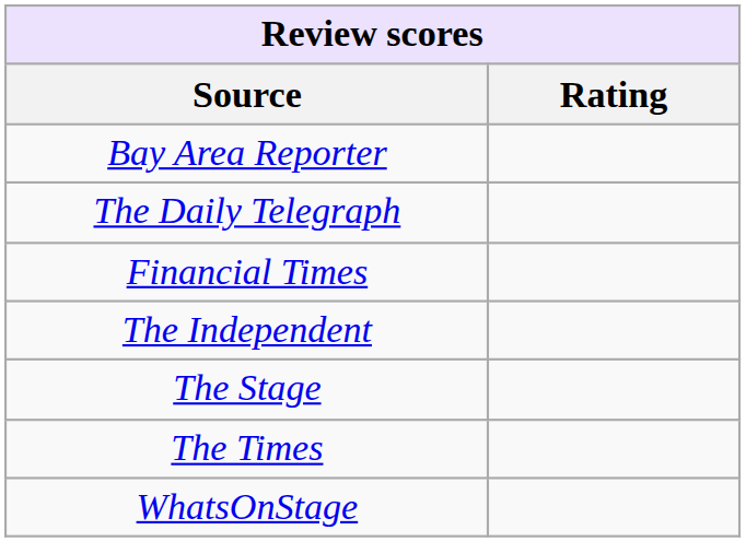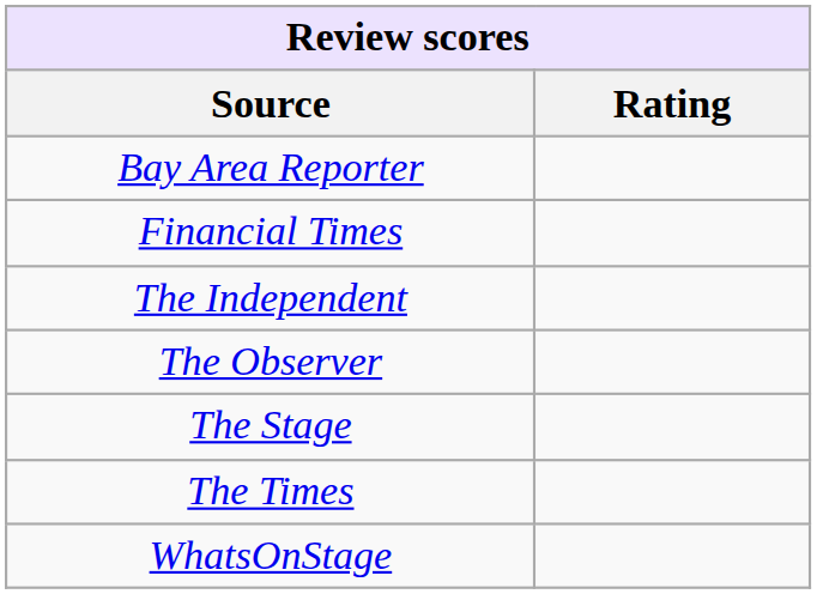 <table class="wikitable floatright" style="text-align: center;">
 <tr>
 <th colspan="2" style="background-color:#ece2fe">Review scores</th>
 </tr>
 <tr>
 <th>Source</th>
 <th>Rating</th>
 </tr>
 <tr>
 <td style="width: 200px;"><em><a href='#'>Bay Area Reporter</a></em></td>
 <td style="width: 100px;"></td>
 </tr>
 <tr>
-<td style="width: 200px;"><em><a href='#'>The Daily Telegraph</a></em></td>
-<td style="width: 100px;"></td>
-</tr>
-<tr>
 <td style="width: 200px;"><em><a href='#'>Financial Times</a></em></td>
 <td style="width: 100px;"></td>
 </tr>
 <tr>
 <td style="width: 200px;"><em><a href='#'>The Independent</a></em></td>
+<td style="width: 100px;"></td>
+</tr>
+<tr>
+<td style="width: 200px;"><em><a href='#'>The Observer</a></em></td>
 <td style="width: 100px;"></td>
 </tr>
 <tr>
 <td style="width: 200px;"><em><a href='#'>The Stage</a></em></td>
 <td style="width: 100px;"></td>
 </tr>
 <tr>
 <td style="width: 200px;"><em><a href='#'>The Times</a></em></td>
 <td style="width: 100px;"></td>
 </tr>
 <tr>
 <td style="width: 200px;"><em><a href='#'>WhatsOnStage</a></em></td>
 <td style="width: 100px;"></td>
 </tr>
 </table>
